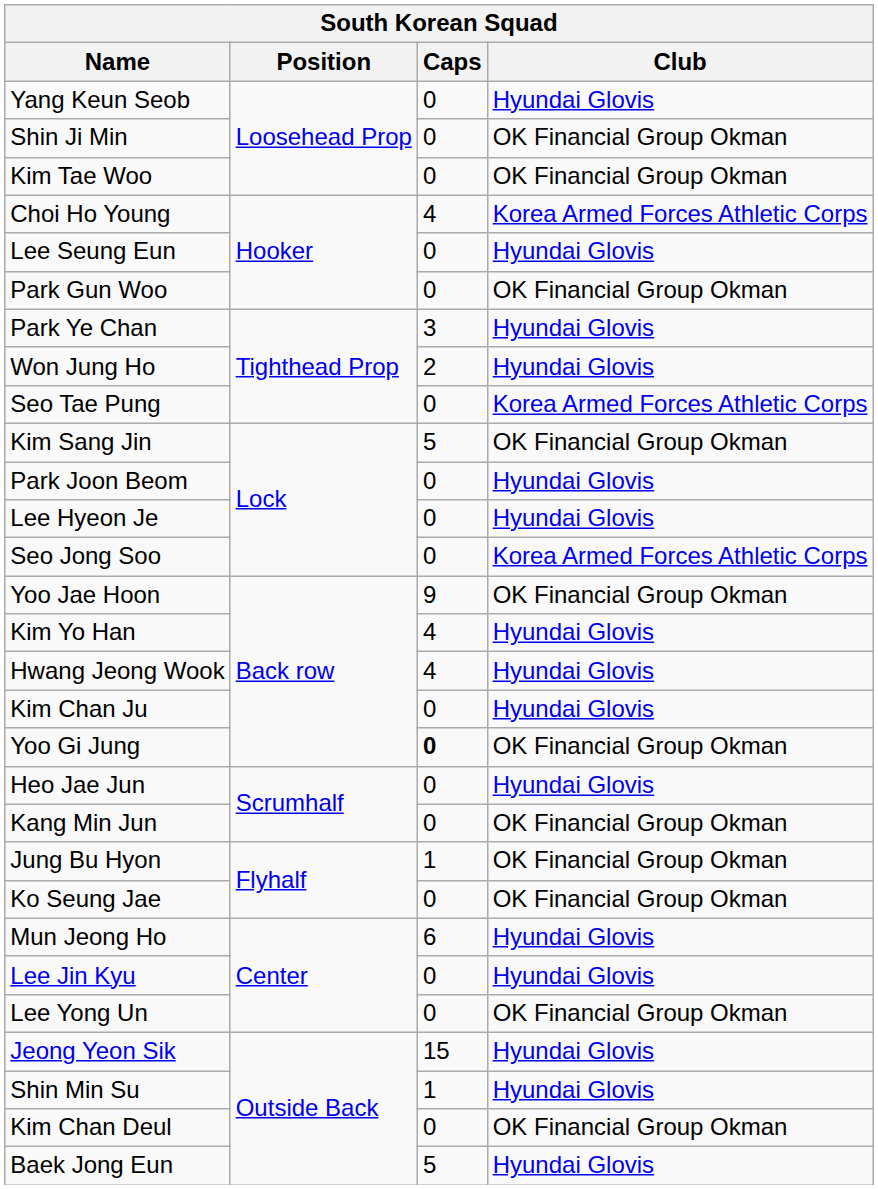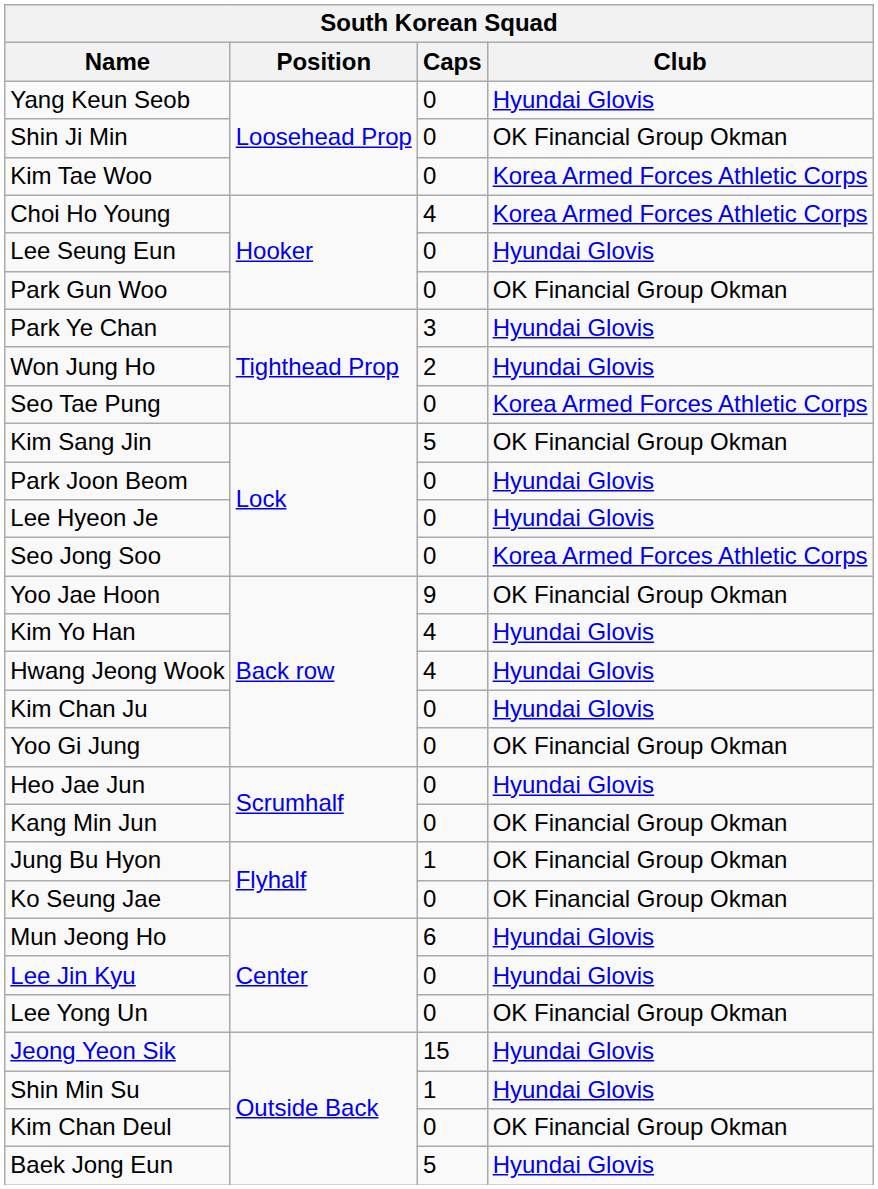 <table class="wikitable mw-collapsible mw-collapsed">
 <tr>
 <th colspan="4">South Korean Squad</th>
 </tr>
 <tr>
 <th>Name</th>
 <th>Position</th>
 <th>Caps</th>
 <th>Club</th>
 </tr>
 <tr>
 <td>Yang Keun Seob</td>
 <td rowspan="3"><a href='#'>Loosehead Prop</a></td>
 <td>0</td>
 <td> <a href='#'>Hyundai Glovis</a></td>
 </tr>
 <tr>
 <td>Shin Ji Min</td>
 <td>0</td>
 <td> OK Financial Group Okman</td>
 </tr>
 <tr>
 <td>Kim Tae Woo</td>
 <td>0</td>
-<td> OK Financial Group Okman</td>
+<td> <a href='#'>Korea Armed Forces Athletic Corps</a></td>
 </tr>
 <tr>
 <td>Choi Ho Young</td>
 <td rowspan="3"><a href='#'>Hooker</a></td>
 <td>4</td>
 <td> <a href='#'>Korea Armed Forces Athletic Corps</a></td>
 </tr>
 <tr>
 <td>Lee Seung Eun</td>
 <td>0</td>
 <td> <a href='#'>Hyundai Glovis</a></td>
 </tr>
 <tr>
 <td>Park Gun Woo</td>
 <td>0</td>
 <td> OK Financial Group Okman</td>
 </tr>
 <tr>
 <td>Park Ye Chan</td>
 <td rowspan="3"><a href='#'>Tighthead Prop</a></td>
 <td>3</td>
 <td> <a href='#'>Hyundai Glovis</a></td>
 </tr>
 <tr>
 <td>Won Jung Ho</td>
 <td>2</td>
 <td> <a href='#'>Hyundai Glovis</a></td>
 </tr>
 <tr>
 <td>Seo Tae Pung</td>
 <td>0</td>
 <td> <a href='#'>Korea Armed Forces Athletic Corps</a></td>
 </tr>
 <tr>
 <td>Kim Sang Jin</td>
 <td rowspan="4"><a href='#'>Lock</a></td>
 <td>5</td>
 <td> OK Financial Group Okman</td>
 </tr>
 <tr>
 <td>Park Joon Beom</td>
 <td>0</td>
 <td> <a href='#'>Hyundai Glovis</a></td>
 </tr>
 <tr>
 <td>Lee Hyeon Je</td>
 <td>0</td>
 <td> <a href='#'>Hyundai Glovis</a></td>
 </tr>
 <tr>
 <td>Seo Jong Soo</td>
 <td>0</td>
 <td> <a href='#'>Korea Armed Forces Athletic Corps</a></td>
 </tr>
 <tr>
 <td>Yoo Jae Hoon</td>
 <td rowspan="5"><a href='#'>Back row</a></td>
 <td>9</td>
 <td> OK Financial Group Okman</td>
 </tr>
 <tr>
 <td>Kim Yo Han</td>
 <td>4</td>
 <td> <a href='#'>Hyundai Glovis</a></td>
 </tr>
 <tr>
 <td>Hwang Jeong Wook</td>
 <td>4</td>
 <td> <a href='#'>Hyundai Glovis</a></td>
 </tr>
 <tr>
 <td>Kim Chan Ju</td>
 <td>0</td>
 <td> <a href='#'>Hyundai Glovis</a></td>
 </tr>
 <tr>
 <td>Yoo Gi Jung</td>
-<td><strong>0</strong></td>
+<td>0</td>
 <td> OK Financial Group Okman</td>
 </tr>
 <tr>
 <td>Heo Jae Jun</td>
 <td rowspan="2"><a href='#'>Scrumhalf</a></td>
 <td>0</td>
 <td> <a href='#'>Hyundai Glovis</a></td>
 </tr>
 <tr>
 <td>Kang Min Jun</td>
 <td>0</td>
 <td> OK Financial Group Okman</td>
 </tr>
 <tr>
 <td>Jung Bu Hyon</td>
 <td rowspan="2"><a href='#'>Flyhalf</a></td>
 <td>1</td>
 <td> OK Financial Group Okman</td>
 </tr>
 <tr>
 <td>Ko Seung Jae</td>
 <td>0</td>
 <td> OK Financial Group Okman</td>
 </tr>
 <tr>
 <td>Mun Jeong Ho</td>
 <td rowspan="3"><a href='#'>Center</a></td>
 <td>6</td>
 <td> <a href='#'>Hyundai Glovis</a></td>
 </tr>
 <tr>
 <td><a href='#'>Lee Jin Kyu</a></td>
 <td>0</td>
 <td> <a href='#'>Hyundai Glovis</a></td>
 </tr>
 <tr>
 <td>Lee Yong Un</td>
 <td>0</td>
 <td> OK Financial Group Okman</td>
 </tr>
 <tr>
 <td><a href='#'>Jeong Yeon Sik</a></td>
 <td rowspan="4"><a href='#'>Outside Back</a></td>
 <td>15</td>
 <td> <a href='#'>Hyundai Glovis</a></td>
 </tr>
 <tr>
 <td>Shin Min Su</td>
 <td>1</td>
 <td> <a href='#'>Hyundai Glovis</a></td>
 </tr>
 <tr>
 <td>Kim Chan Deul</td>
 <td>0</td>
 <td> OK Financial Group Okman</td>
 </tr>
 <tr>
 <td>Baek Jong Eun</td>
 <td>5</td>
 <td> <a href='#'>Hyundai Glovis</a></td>
 </tr>
 </table>
